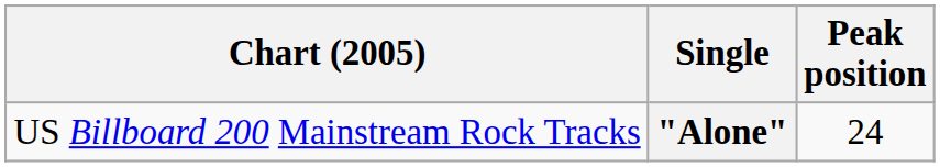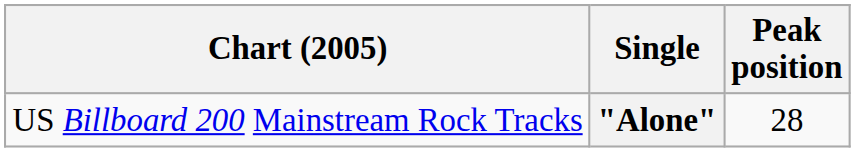 <table class="wikitable sortable plainrowheaders">
 <tr>
 <th scope="col">Chart (2005)</th>
 <th scope="col">Single</th>
 <th scope="col">Peak<br>position</th>
 </tr>
 <tr>
 <td rowspan="2">US <em><a href='#'>Billboard 200</a></em> <a href='#'>Mainstream Rock Tracks</a></td>
 <th scope="row">"Alone"</th>
-<td align="center">24</td>
+<td align="center">28</td>
 </tr>
 </table>
